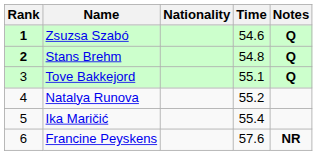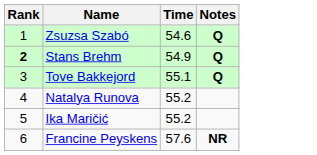 <table class="wikitable sortable" style="text-align:center">
 <tr>
 <th>Rank</th>
 <th>Name</th>
-<th>Nationality</th>
 <th>Time</th>
 <th>Notes</th>
 </tr>
 <tr bgcolor=ccffcc>
-<td><strong>1</strong></td>
+<td>1</td>
 <td align=left><a href='#'>Zsuzsa Szabó</a></td>
-<td align=left></td>
 <td>54.6</td>
 <td><strong>Q</strong></td>
 </tr>
 <tr bgcolor=ccffcc>
 <td><strong>2</strong></td>
 <td align=left><a href='#'>Stans Brehm</a></td>
-<td align=left></td>
-<td>54.8</td>
+<td>54.9</td>
 <td><strong>Q</strong></td>
 </tr>
 <tr bgcolor=ccffcc>
 <td>3</td>
 <td align=left><a href='#'>Tove Bakkejord</a></td>
-<td align=left></td>
 <td>55.1</td>
 <td><strong>Q</strong></td>
 </tr>
 <tr>
 <td>4</td>
 <td align=left><a href='#'>Natalya Runova</a></td>
-<td align=left></td>
 <td>55.2</td>
 <td></td>
 </tr>
 <tr>
 <td>5</td>
 <td align=left><a href='#'>Ika Maričić</a></td>
-<td align=left></td>
-<td>55.4</td>
+<td>55.2</td>
 <td></td>
 </tr>
 <tr>
 <td>6</td>
 <td align=left><a href='#'>Francine Peyskens</a></td>
-<td align=left></td>
 <td>57.6</td>
 <td><strong>NR</strong></td>
 </tr>
 </table>
